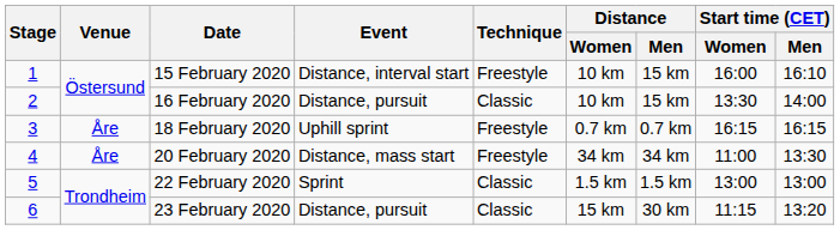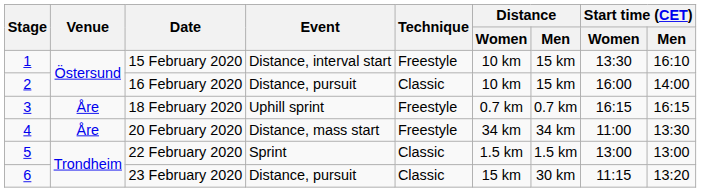 <table class="wikitable">
 <tr>
 <th rowspan=2>Stage</th>
 <th rowspan=2>Venue</th>
 <th rowspan=2>Date</th>
 <th rowspan=2>Event</th>
 <th rowspan=2>Technique</th>
 <th colspan=2>Distance</th>
 <th colspan=2>Start time (<a href='#'>CET</a>)</th>
 </tr>
 <tr>
 <th>Women</th>
 <th>Men</th>
 <th>Women</th>
 <th>Men</th>
 </tr>
 <tr align="center">
 <td><a href='#'>1</a></td>
 <td rowspan=2 align="center"><a href='#'>Östersund</a> </td>
 <td>15 February 2020</td>
 <td align="left">Distance, interval start</td>
 <td align="left">Freestyle</td>
 <td>10 km</td>
 <td>15 km</td>
-<td>16:00</td>
+<td>13:30</td>
 <td>16:10</td>
 </tr>
 <tr align="center">
 <td><a href='#'>2</a></td>
 <td>16 February 2020</td>
 <td align="left">Distance, pursuit</td>
 <td align="left">Classic</td>
 <td>10 km</td>
 <td>15 km</td>
-<td>13:30</td>
+<td>16:00</td>
 <td>14:00</td>
 </tr>
 <tr align="center">
 <td><a href='#'>3</a></td>
 <td align="center"><a href='#'>Åre</a> </td>
 <td>18 February 2020</td>
 <td align="left">Uphill sprint</td>
 <td align="left">Freestyle</td>
 <td>0.7 km</td>
 <td>0.7 km</td>
 <td>16:15</td>
 <td>16:15</td>
 </tr>
 <tr align="center">
 <td><a href='#'>4</a></td>
 <td align="center"><a href='#'>Åre</a> </td>
 <td>20 February 2020</td>
 <td align="left">Distance, mass start</td>
 <td align="left">Freestyle</td>
 <td>34 km</td>
 <td>34 km</td>
 <td>11:00</td>
 <td>13:30</td>
 </tr>
 <tr align="center">
 <td><a href='#'>5</a></td>
 <td rowspan=2 align="center"><a href='#'>Trondheim</a> </td>
 <td>22 February 2020</td>
 <td align="left">Sprint</td>
 <td align="left">Classic</td>
 <td>1.5 km</td>
 <td>1.5 km</td>
 <td>13:00</td>
 <td>13:00</td>
 </tr>
 <tr align="center">
 <td><a href='#'>6</a></td>
 <td>23 February 2020</td>
 <td align="left">Distance, pursuit</td>
 <td align="left">Classic</td>
 <td>15 km</td>
 <td>30 km</td>
 <td>11:15</td>
 <td>13:20</td>
 </tr>
 </table>
